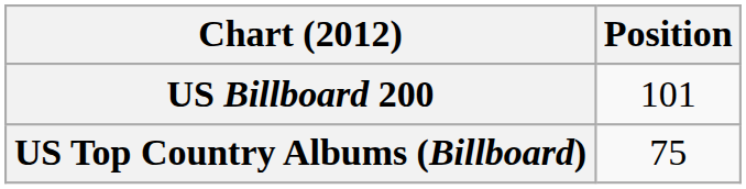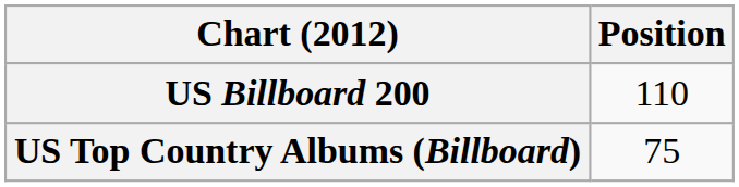 <table class="wikitable sortable plainrowheaders" style="text-align:center">
 <tr>
 <th scope="col">Chart (2012)</th>
 <th scope="col">Position</th>
 </tr>
 <tr>
 <th scope="row">US <em>Billboard</em> 200</th>
-<td>101</td>
+<td>110</td>
 </tr>
 <tr>
 <th scope="row">US Top Country Albums (<em>Billboard</em>)</th>
 <td>75</td>
 </tr>
 </table>
